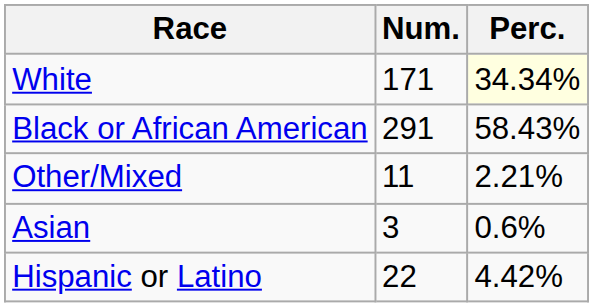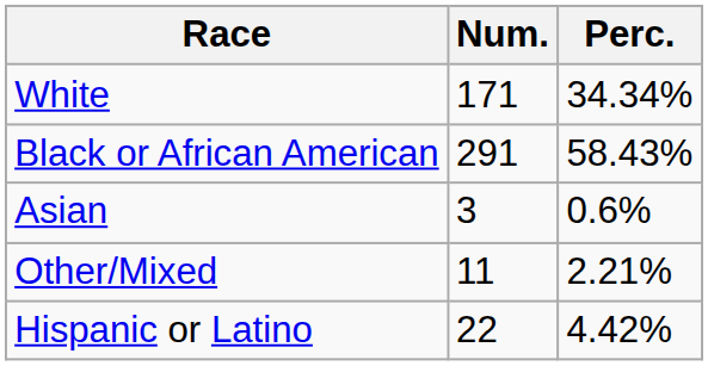 <table class="wikitable">
 <tr>
 <th>Race</th>
 <th>Num.</th>
 <th>Perc.</th>
 </tr>
 <tr>
 <td><a href='#'>White</a></td>
 <td>171</td>
-<td style="background: lightyellow;">34.34%</td>
+<td>34.34%</td>
 </tr>
 <tr>
 <td><a href='#'>Black or African American</a></td>
 <td>291</td>
 <td>58.43%</td>
 </tr>
 <tr>
+<td><a href='#'>Asian</a></td>
+<td>3</td>
+<td>0.6%</td>
+</tr>
+<tr>
 <td><a href='#'>Other/Mixed</a></td>
 <td>11</td>
 <td>2.21%</td>
-</tr>
-<tr>
-<td><a href='#'>Asian</a></td>
-<td>3</td>
-<td>0.6%</td>
 </tr>
 <tr>
 <td><a href='#'>Hispanic</a> or <a href='#'>Latino</a></td>
 <td>22</td>
 <td>4.42%</td>
 </tr>
 </table>
